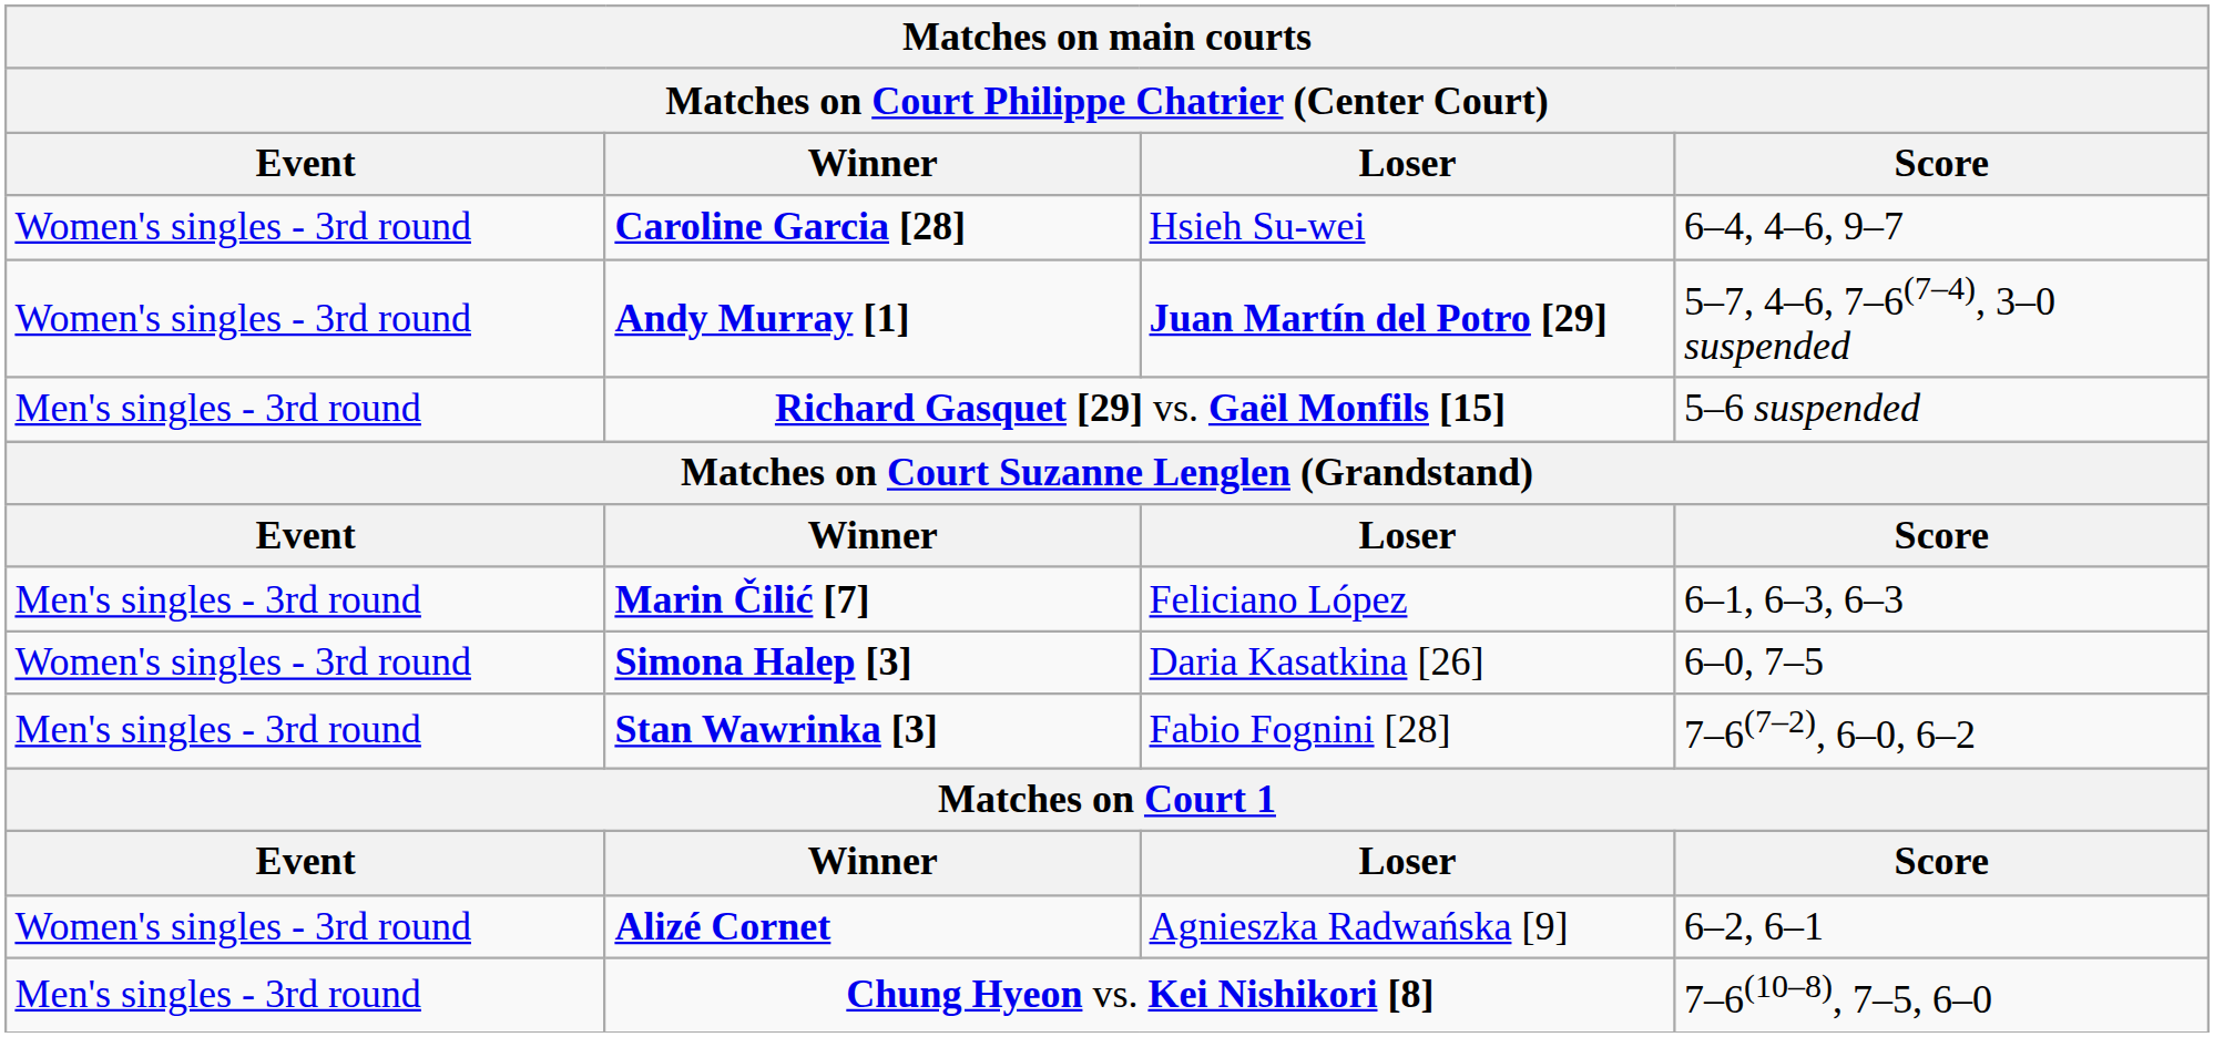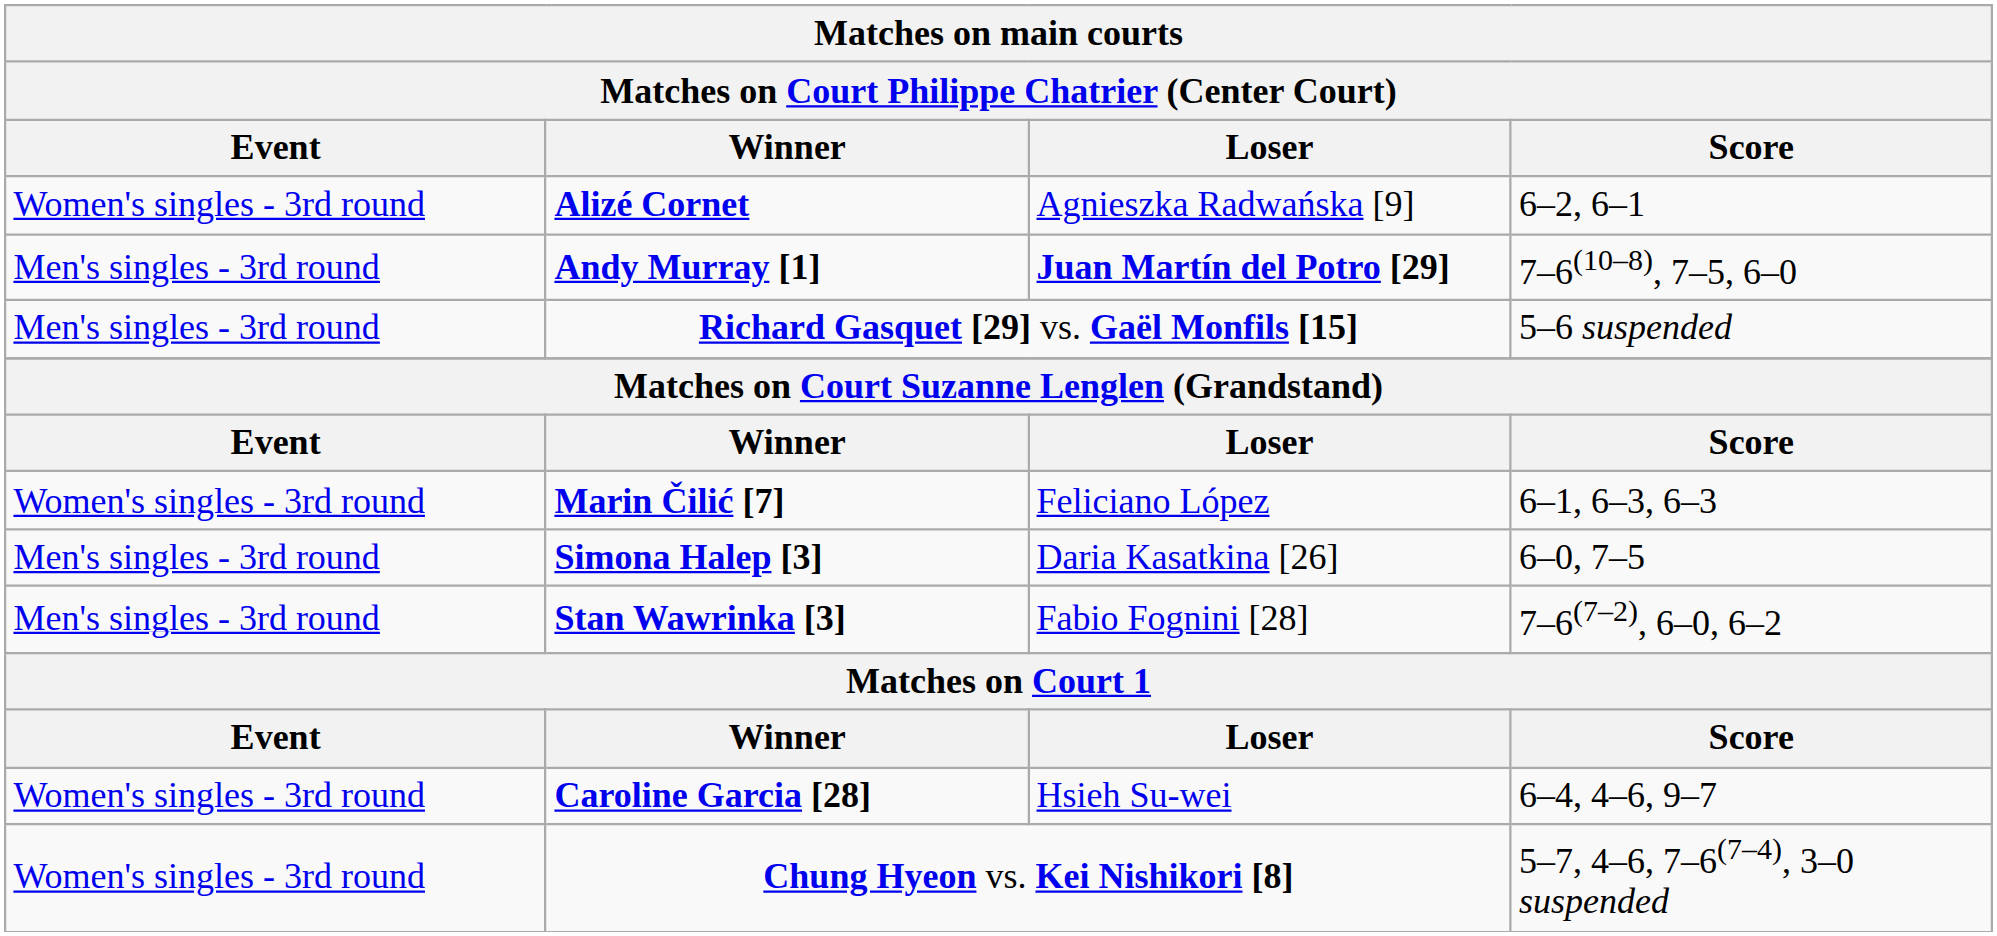 <table class="wikitable collapsible uncollapsed" style=margin:auto>
 <tr>
 <th colspan=4 style=white-space:nowrap>Matches on main courts</th>
 </tr>
 <tr>
 <th colspan=4><strong>Matches on <a href='#'>Court Philippe Chatrier</a> (Center Court)</strong></th>
 </tr>
 <tr>
 <th width=250>Event</th>
 <th width=220>Winner</th>
 <th width=220>Loser</th>
 <th width=220>Score</th>
 </tr>
 <tr>
 <td><a href='#'>Women's singles - 3rd round</a></td>
-<td> <strong><a href='#'>Caroline Garcia</a> [28]</strong></td>
-<td> <a href='#'>Hsieh Su-wei</a></td>
-<td>6–4, 4–6, 9–7</td>
+<td> <strong><a href='#'>Alizé Cornet</a></strong></td>
+<td> <a href='#'>Agnieszka Radwańska</a> [9]</td>
+<td>6–2, 6–1</td>
 </tr>
 <tr>
-<td><a href='#'>Women's singles - 3rd round</a></td>
+<td><a href='#'>Men's singles - 3rd round</a></td>
 <td> <strong><a href='#'>Andy Murray</a> [1]</strong></td>
 <td><strong> <a href='#'>Juan Martín del Potro</a> [29]</strong></td>
-<td>5–7, 4–6, 7–6<sup>(7–4)</sup>, 3–0 <em>suspended</em></td>
+<td>7–6<sup>(10–8)</sup>, 7–5, 6–0</td>
 </tr>
 <tr>
 <td><a href='#'>Men's singles - 3rd round</a></td>
 <td colspan="2" align="center"> <strong><a href='#'>Richard Gasquet</a> [29]</strong> vs.  <strong><a href='#'>Gaël Monfils</a> [15]</strong></td>
 <td>5–6 <em>suspended</em></td>
 </tr>
 <tr>
 </tr>
 <tr>
 <th colspan=4><strong>Matches on <a href='#'>Court Suzanne Lenglen</a> (Grandstand)</strong></th>
 </tr>
 <tr>
 <th width=250>Event</th>
 <th width=220>Winner</th>
 <th width=220>Loser</th>
 <th width=220>Score</th>
 </tr>
 <tr>
-<td><a href='#'>Men's singles - 3rd round</a></td>
+<td><a href='#'>Women's singles - 3rd round</a></td>
 <td> <strong><a href='#'>Marin Čilić</a> [7]</strong></td>
 <td> <a href='#'>Feliciano López</a></td>
 <td>6–1, 6–3, 6–3</td>
 </tr>
 <tr>
-<td><a href='#'>Women's singles - 3rd round</a></td>
+<td><a href='#'>Men's singles - 3rd round</a></td>
 <td> <strong><a href='#'>Simona Halep</a> [3]</strong></td>
 <td> <a href='#'>Daria Kasatkina</a> [26]</td>
 <td>6–0, 7–5</td>
 </tr>
 <tr>
 <td><a href='#'>Men's singles - 3rd round</a></td>
 <td> <strong><a href='#'>Stan Wawrinka</a> [3]</strong></td>
 <td> <a href='#'>Fabio Fognini</a> [28]</td>
 <td>7–6<sup>(7–2)</sup>, 6–0, 6–2</td>
 </tr>
 <tr>
 <th colspan=4><strong>Matches on <a href='#'>Court 1</a></strong></th>
 </tr>
 <tr>
 <th width=250>Event</th>
 <th width=220>Winner</th>
 <th width=220>Loser</th>
 <th width=220>Score</th>
 </tr>
 <tr>
 <td><a href='#'>Women's singles - 3rd round</a></td>
-<td> <strong><a href='#'>Alizé Cornet</a></strong></td>
-<td> <a href='#'>Agnieszka Radwańska</a> [9]</td>
-<td>6–2, 6–1</td>
+<td> <strong><a href='#'>Caroline Garcia</a> [28]</strong></td>
+<td> <a href='#'>Hsieh Su-wei</a></td>
+<td>6–4, 4–6, 9–7</td>
 </tr>
 <tr>
-<td><a href='#'>Men's singles - 3rd round</a></td>
+<td><a href='#'>Women's singles - 3rd round</a></td>
 <td colspan="2" align="center"> <strong><a href='#'>Chung Hyeon</a></strong> vs.  <strong><a href='#'>Kei Nishikori</a> [8]</strong></td>
-<td>7–6<sup>(10–8)</sup>, 7–5, 6–0</td>
+<td>5–7, 4–6, 7–6<sup>(7–4)</sup>, 3–0 <em>suspended</em></td>
 </tr>
 <tr>
 </tr>
 </table>
